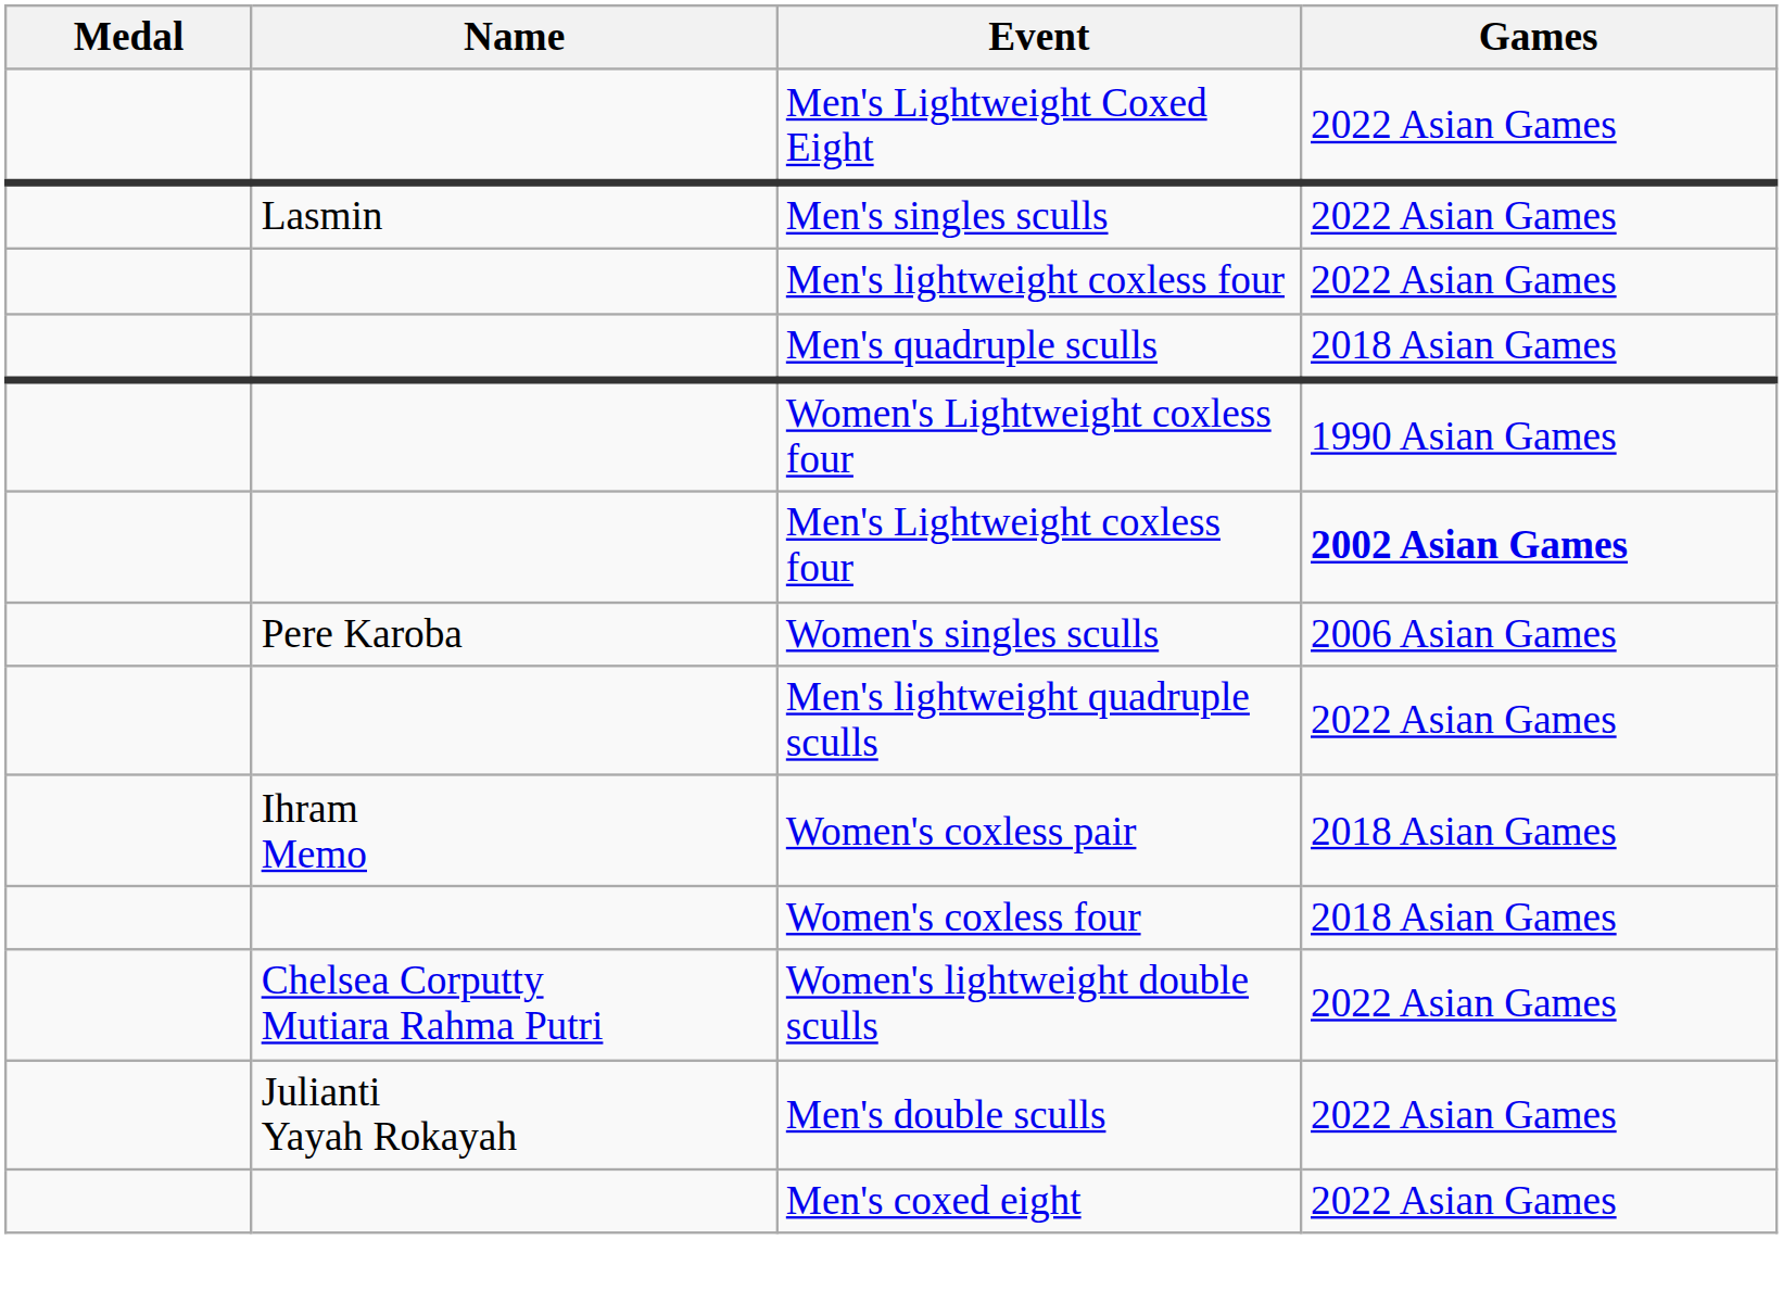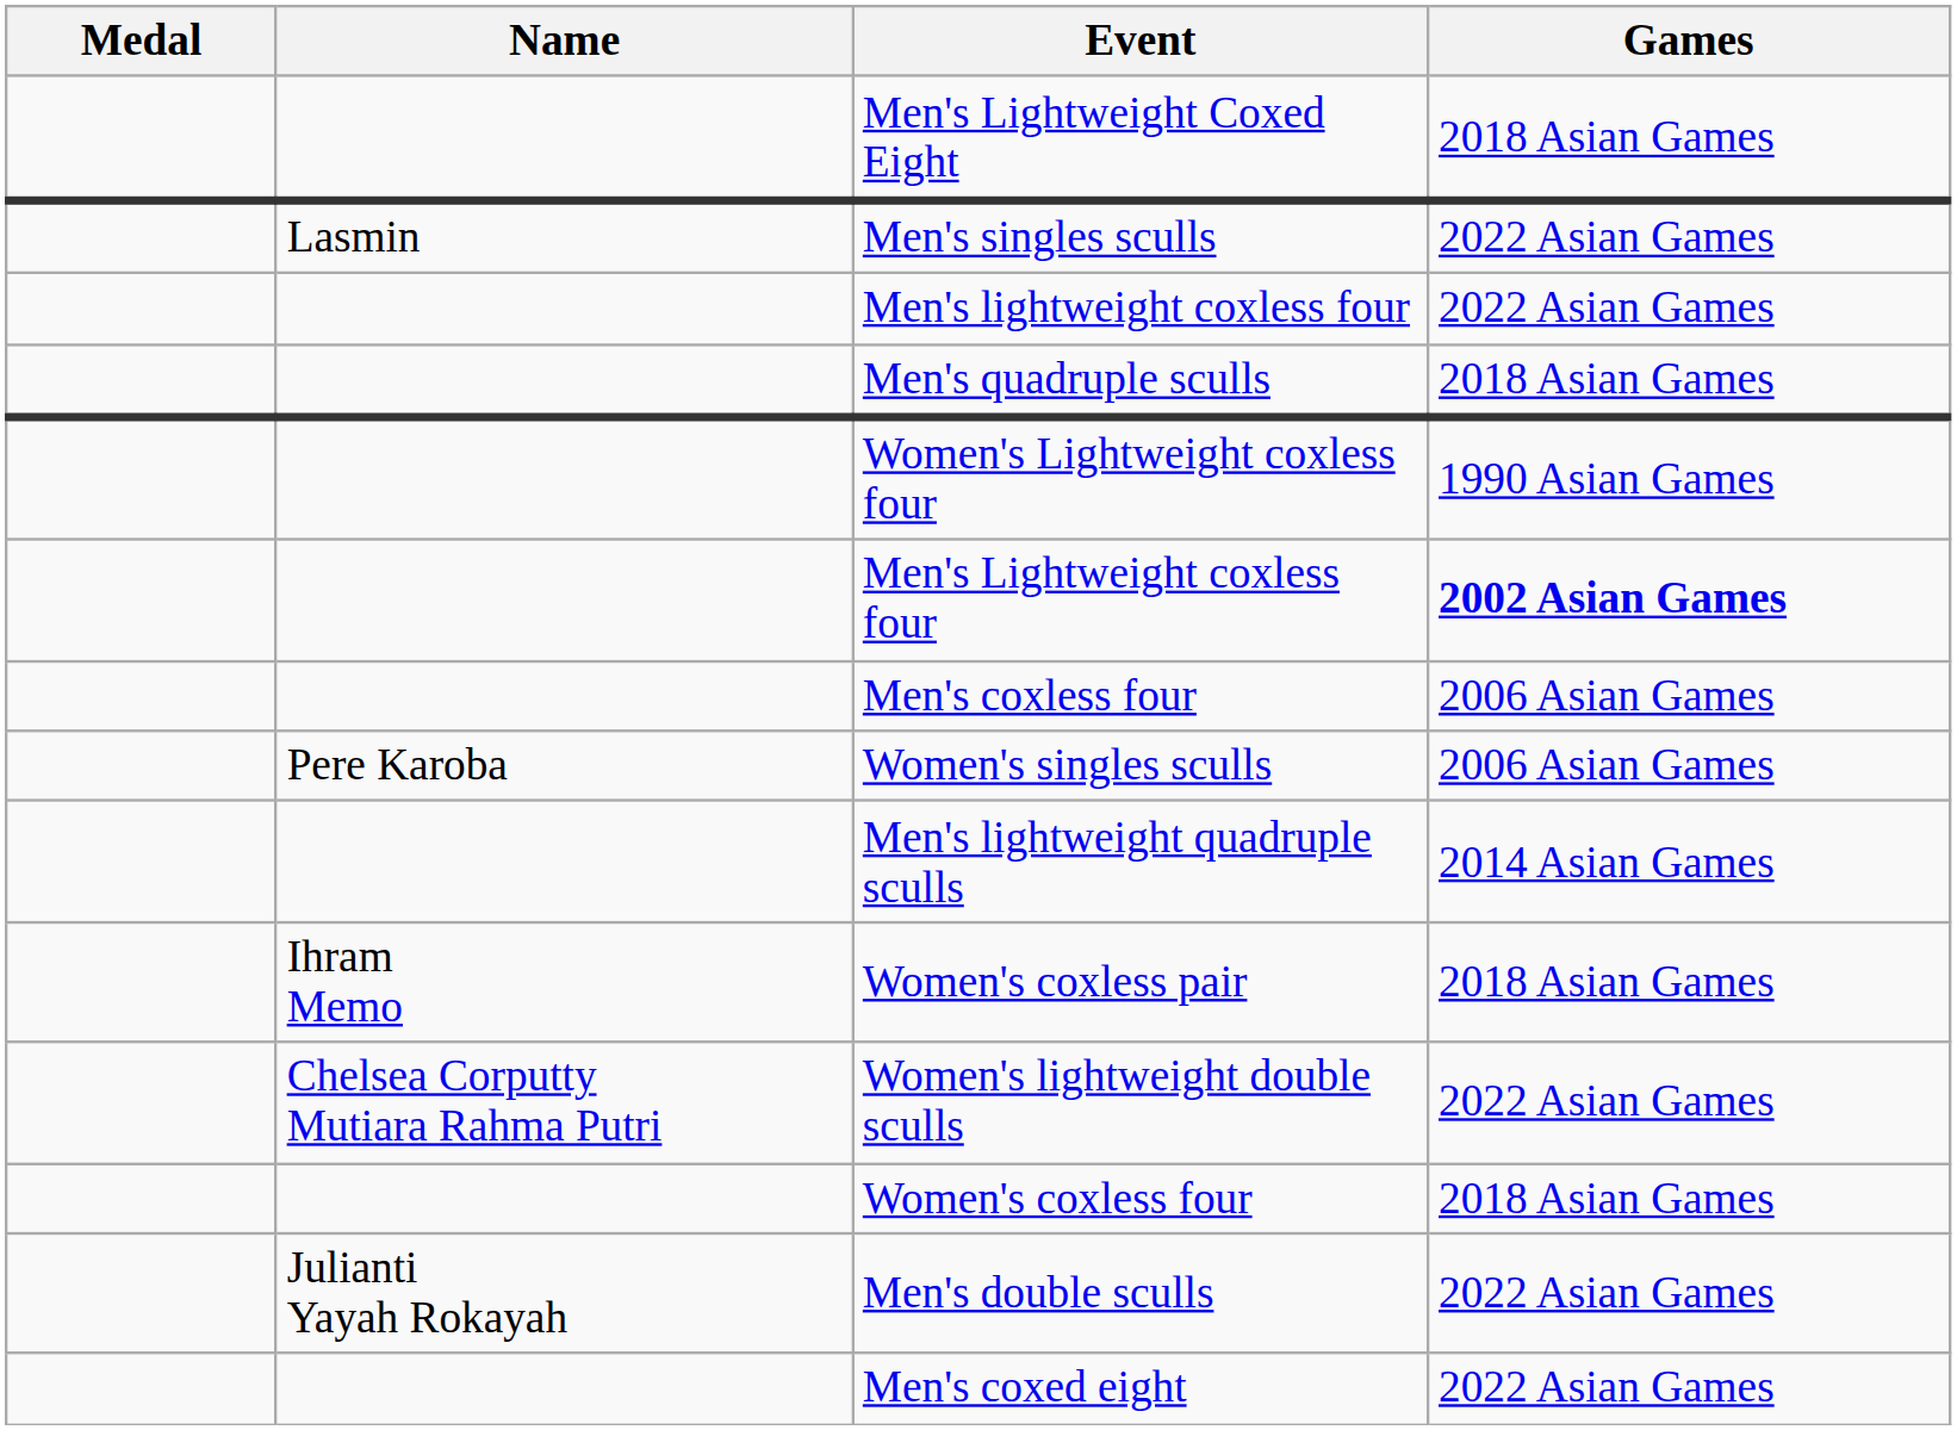 <table class="wikitable sortable" style="font-size:100%">
 <tr>
 <th width="90">Medal</th>
 <th width="200">Name</th>
 <th width="200">Event</th>
 <th width="180">Games</th>
 </tr>
 <tr>
 <td></td>
 <td><br></td>
 <td><a href='#'>Men's Lightweight Coxed Eight</a></td>
-<td><a href='#'>2022 Asian Games</a></td>
+<td><a href='#'>2018 Asian Games</a></td>
 </tr>
 <tr style="border-top: 3px solid #333333;">
 <td></td>
 <td>Lasmin</td>
 <td><a href='#'>Men's singles sculls</a></td>
 <td><a href='#'>2022 Asian Games</a></td>
 </tr>
 <tr>
 <td></td>
 <td><br></td>
 <td><a href='#'>Men's lightweight coxless four</a></td>
 <td><a href='#'>2022 Asian Games</a></td>
 </tr>
 <tr>
 <td></td>
 <td><br></td>
 <td><a href='#'>Men's quadruple sculls</a></td>
 <td><a href='#'>2018 Asian Games</a></td>
 </tr>
 <tr style="border-top: 3px solid #333333;">
 <td></td>
 <td><br></td>
 <td><a href='#'>Women's Lightweight coxless four</a></td>
 <td><a href='#'>1990 Asian Games</a></td>
 </tr>
 <tr>
 <td></td>
 <td><br></td>
 <td><a href='#'>Men's Lightweight coxless four</a></td>
 <td><strong><a href='#'>2002 Asian Games</a></strong></td>
 </tr>
 <tr>
 <td></td>
+<td><br></td>
+<td><a href='#'>Men's coxless four</a></td>
+<td><a href='#'>2006 Asian Games</a></td>
+</tr>
+<tr>
+<td></td>
 <td>Pere Karoba</td>
 <td><a href='#'>Women's singles sculls</a></td>
 <td><a href='#'>2006 Asian Games</a></td>
 </tr>
 <tr>
 <td></td>
 <td><br></td>
 <td><a href='#'>Men's lightweight quadruple sculls</a></td>
-<td><a href='#'>2022 Asian Games</a></td>
+<td><a href='#'>2014 Asian Games</a></td>
 </tr>
 <tr>
 <td></td>
 <td>Ihram <br> <a href='#'>Memo</a></td>
 <td><a href='#'>Women's coxless pair</a></td>
 <td><a href='#'>2018 Asian Games</a></td>
 </tr>
 <tr>
 <td></td>
+<td><a href='#'>Chelsea Corputty</a> <br> <a href='#'>Mutiara Rahma Putri</a></td>
+<td><a href='#'>Women's lightweight double sculls</a></td>
+<td><a href='#'>2022 Asian Games</a></td>
+</tr>
+<tr>
+<td></td>
 <td><br></td>
 <td><a href='#'>Women's coxless four</a></td>
 <td><a href='#'>2018 Asian Games</a></td>
-</tr>
-<tr>
-<td></td>
-<td><a href='#'>Chelsea Corputty</a> <br> <a href='#'>Mutiara Rahma Putri</a></td>
-<td><a href='#'>Women's lightweight double sculls</a></td>
-<td><a href='#'>2022 Asian Games</a></td>
 </tr>
 <tr>
 <td></td>
 <td>Julianti <br> Yayah Rokayah</td>
 <td><a href='#'>Men's double sculls</a></td>
 <td><a href='#'>2022 Asian Games</a></td>
 </tr>
 <tr>
 <td></td>
 <td><br></td>
 <td><a href='#'>Men's coxed eight</a></td>
 <td><a href='#'>2022 Asian Games</a></td>
 </tr>
 </table>
